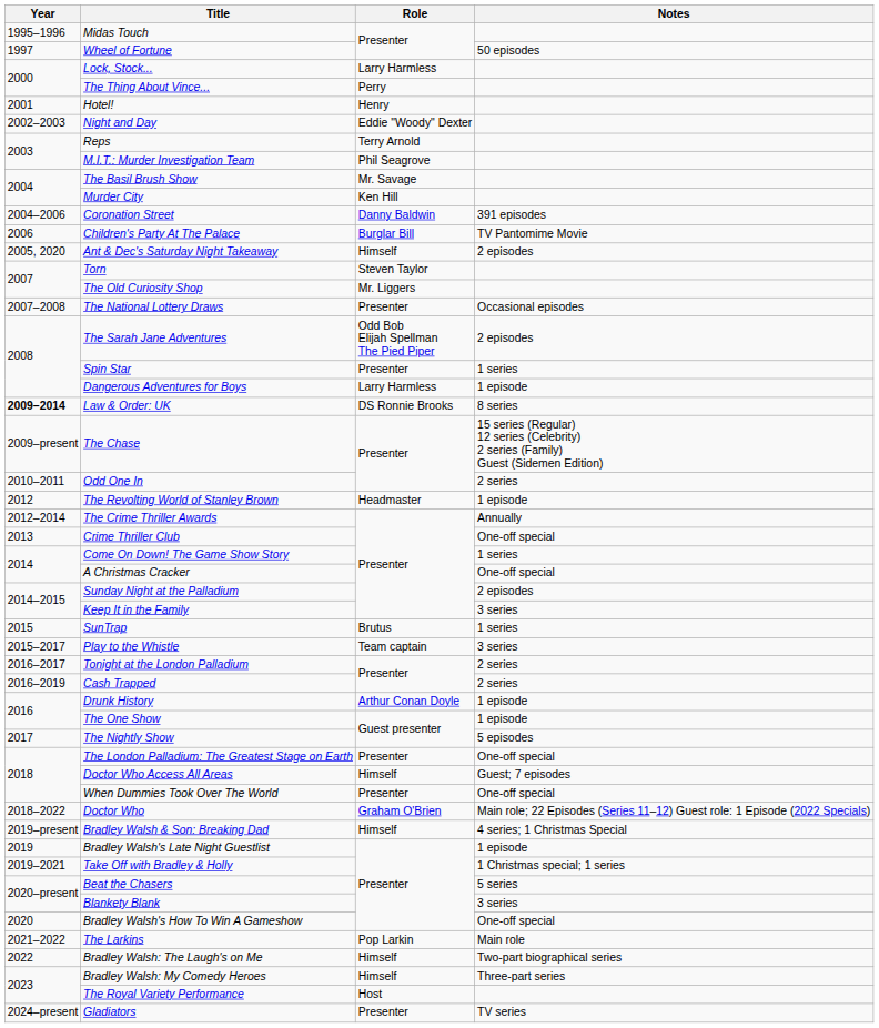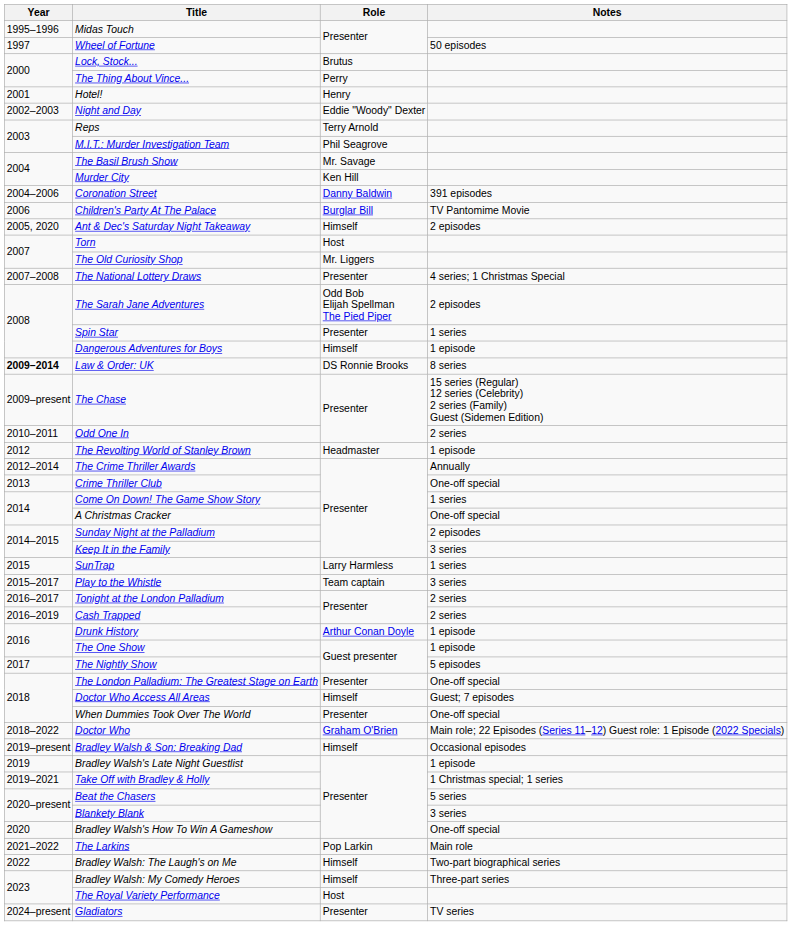 <table class="wikitable sortable">
 <tr>
 <th>Year</th>
 <th>Title</th>
 <th>Role</th>
 <th>Notes</th>
 </tr>
 <tr>
 <td>1995–1996</td>
 <td><em>Midas Touch</em></td>
 <td rowspan="2">Presenter</td>
 <td></td>
 </tr>
 <tr>
 <td>1997</td>
 <td><em><a href='#'>Wheel of Fortune</a></em></td>
 <td>50 episodes</td>
 </tr>
 <tr>
 <td rowspan="2">2000</td>
 <td><em><a href='#'>Lock, Stock...</a></em></td>
-<td>Larry Harmless</td>
+<td>Brutus</td>
 <td></td>
 </tr>
 <tr>
 <td><em><a href='#'>The Thing About Vince...</a></em></td>
 <td>Perry</td>
 <td></td>
 </tr>
 <tr>
 <td>2001</td>
 <td><em>Hotel!</em></td>
 <td>Henry</td>
 <td></td>
 </tr>
 <tr>
 <td>2002–2003</td>
 <td><em><a href='#'>Night and Day</a></em></td>
 <td>Eddie "Woody" Dexter</td>
 <td></td>
 </tr>
 <tr>
 <td rowspan="2">2003</td>
 <td><em>Reps</em></td>
 <td>Terry Arnold</td>
 <td></td>
 </tr>
 <tr>
 <td><em><a href='#'>M.I.T.: Murder Investigation Team</a></em></td>
 <td>Phil Seagrove</td>
 <td></td>
 </tr>
 <tr>
 <td rowspan="2">2004</td>
 <td><em><a href='#'>The Basil Brush Show</a></em></td>
 <td>Mr. Savage</td>
 <td></td>
 </tr>
 <tr>
 <td><em><a href='#'>Murder City</a></em></td>
 <td>Ken Hill</td>
 <td></td>
 </tr>
 <tr>
 <td>2004–2006</td>
 <td><em><a href='#'>Coronation Street</a></em></td>
 <td><a href='#'>Danny Baldwin</a></td>
 <td>391 episodes</td>
 </tr>
 <tr>
 <td>2006</td>
 <td><em><a href='#'>Children's Party At The Palace</a></em></td>
 <td><a href='#'>Burglar Bill</a></td>
 <td>TV Pantomime Movie</td>
 </tr>
 <tr>
 <td>2005, 2020</td>
 <td><em><a href='#'>Ant & Dec's Saturday Night Takeaway</a></em></td>
 <td>Himself</td>
 <td>2 episodes</td>
 </tr>
 <tr>
 <td rowspan="2">2007</td>
 <td><em><a href='#'>Torn</a></em></td>
-<td>Steven Taylor</td>
+<td>Host</td>
 <td></td>
 </tr>
 <tr>
 <td><em><a href='#'>The Old Curiosity Shop</a></em></td>
 <td>Mr. Liggers</td>
 <td></td>
 </tr>
 <tr>
 <td>2007–2008</td>
 <td><em><a href='#'>The National Lottery Draws</a></em></td>
 <td>Presenter</td>
-<td>Occasional episodes</td>
+<td>4 series; 1 Christmas Special</td>
 </tr>
 <tr>
 <td rowspan="3">2008</td>
 <td><em><a href='#'>The Sarah Jane Adventures</a></em></td>
 <td>Odd Bob<br>Elijah Spellman<br><a href='#'>The Pied Piper</a></td>
 <td>2 episodes</td>
 </tr>
 <tr>
 <td><em><a href='#'>Spin Star</a></em></td>
 <td>Presenter</td>
 <td>1 series</td>
 </tr>
 <tr>
 <td><em><a href='#'>Dangerous Adventures for Boys</a></em></td>
-<td>Larry Harmless</td>
+<td>Himself</td>
 <td>1 episode</td>
 </tr>
 <tr>
 <td><strong>2009–2014</strong></td>
 <td><em><a href='#'>Law & Order: UK</a></em></td>
 <td>DS Ronnie Brooks</td>
 <td>8 series</td>
 </tr>
 <tr>
 <td>2009–present</td>
 <td><em><a href='#'>The Chase</a></em></td>
 <td rowspan="2">Presenter</td>
 <td>15 series (Regular)<br>12 series (Celebrity)<br>2 series (Family)<br>Guest (Sidemen Edition)</td>
 </tr>
 <tr>
 <td>2010–2011</td>
 <td><em><a href='#'>Odd One In</a></em></td>
 <td>2 series</td>
 </tr>
 <tr>
 <td>2012</td>
 <td><em><a href='#'>The Revolting World of Stanley Brown</a></em></td>
 <td>Headmaster</td>
 <td>1 episode</td>
 </tr>
 <tr>
 <td>2012–2014</td>
 <td><em><a href='#'>The Crime Thriller Awards</a></em></td>
 <td rowspan="6">Presenter</td>
 <td>Annually</td>
 </tr>
 <tr>
 <td>2013</td>
 <td><em><a href='#'>Crime Thriller Club</a></em></td>
 <td>One-off special</td>
 </tr>
 <tr>
 <td rowspan="2">2014</td>
 <td><em><a href='#'>Come On Down! The Game Show Story</a></em></td>
 <td>1 series</td>
 </tr>
 <tr>
 <td><em>A Christmas Cracker</em></td>
 <td>One-off special</td>
 </tr>
 <tr>
 <td rowspan="2">2014–2015</td>
 <td><em><a href='#'>Sunday Night at the Palladium</a></em></td>
 <td>2 episodes</td>
 </tr>
 <tr>
 <td><em><a href='#'>Keep It in the Family</a></em></td>
 <td>3 series</td>
 </tr>
 <tr>
 <td>2015</td>
 <td><em><a href='#'>SunTrap</a></em></td>
-<td>Brutus</td>
+<td>Larry Harmless</td>
 <td>1 series</td>
 </tr>
 <tr>
 <td>2015–2017</td>
 <td><em><a href='#'>Play to the Whistle</a></em></td>
 <td>Team captain</td>
 <td>3 series</td>
 </tr>
 <tr>
 <td>2016–2017</td>
 <td><em><a href='#'>Tonight at the London Palladium</a></em></td>
 <td rowspan="2">Presenter</td>
 <td>2 series</td>
 </tr>
 <tr>
 <td>2016–2019</td>
 <td><em><a href='#'>Cash Trapped</a></em></td>
 <td>2 series</td>
 </tr>
 <tr>
 <td rowspan="2">2016</td>
 <td><em><a href='#'>Drunk History</a></em></td>
 <td><a href='#'>Arthur Conan Doyle</a></td>
 <td>1 episode</td>
 </tr>
 <tr>
 <td><em><a href='#'>The One Show</a></em></td>
 <td rowspan="2">Guest presenter</td>
 <td>1 episode</td>
 </tr>
 <tr>
 <td>2017</td>
 <td><em><a href='#'>The Nightly Show</a></em></td>
 <td>5 episodes</td>
 </tr>
 <tr>
 <td rowspan="3">2018</td>
 <td><em><a href='#'>The London Palladium: The Greatest Stage on Earth</a></em></td>
 <td>Presenter</td>
 <td>One-off special</td>
 </tr>
 <tr>
 <td><em><a href='#'>Doctor Who Access All Areas</a></em></td>
 <td>Himself</td>
 <td>Guest; 7 episodes</td>
 </tr>
 <tr>
 <td><em>When Dummies Took Over The World</em></td>
 <td>Presenter</td>
 <td>One-off special</td>
 </tr>
 <tr>
 <td>2018–2022</td>
 <td><em><a href='#'>Doctor Who</a></em></td>
 <td><a href='#'>Graham O'Brien</a></td>
 <td>Main role; 22 Episodes (<a href='#'>Series 11</a>–<a href='#'>12</a>) Guest role: 1 Episode (<a href='#'>2022 Specials</a>)</td>
 </tr>
 <tr>
 <td>2019–present</td>
 <td><em><a href='#'>Bradley Walsh & Son: Breaking Dad</a></em></td>
 <td>Himself</td>
-<td>4 series; 1 Christmas Special</td>
+<td>Occasional episodes</td>
 </tr>
 <tr>
 <td>2019</td>
 <td><em>Bradley Walsh's Late Night Guestlist</em></td>
 <td rowspan="5">Presenter</td>
 <td>1 episode</td>
 </tr>
 <tr>
 <td>2019–2021</td>
 <td><em><a href='#'>Take Off with Bradley & Holly</a></em></td>
 <td>1 Christmas special; 1 series</td>
 </tr>
 <tr>
 <td rowspan="2">2020–present</td>
 <td><em><a href='#'>Beat the Chasers</a></em></td>
 <td>5 series</td>
 </tr>
 <tr>
 <td><em><a href='#'>Blankety Blank</a></em></td>
 <td>3 series</td>
 </tr>
 <tr>
 <td>2020</td>
 <td><em>Bradley Walsh's How To Win A Gameshow</em></td>
 <td>One-off special</td>
 </tr>
 <tr>
 <td>2021–2022</td>
 <td><a href='#'><em>The Larkins</em></a></td>
 <td>Pop Larkin</td>
 <td>Main role</td>
 </tr>
 <tr>
 <td>2022</td>
 <td><em>Bradley Walsh: The Laugh's on Me</em></td>
 <td>Himself</td>
 <td>Two-part biographical series</td>
 </tr>
 <tr>
 <td rowspan="2">2023</td>
 <td><em>Bradley Walsh: My Comedy Heroes</em></td>
 <td>Himself</td>
 <td>Three-part series</td>
 </tr>
 <tr>
 <td><em><a href='#'>The Royal Variety Performance</a></em></td>
 <td>Host</td>
 <td></td>
 </tr>
 <tr>
 <td>2024–present</td>
 <td><em><a href='#'>Gladiators</a></em></td>
 <td>Presenter</td>
 <td>TV series</td>
 </tr>
 </table>
